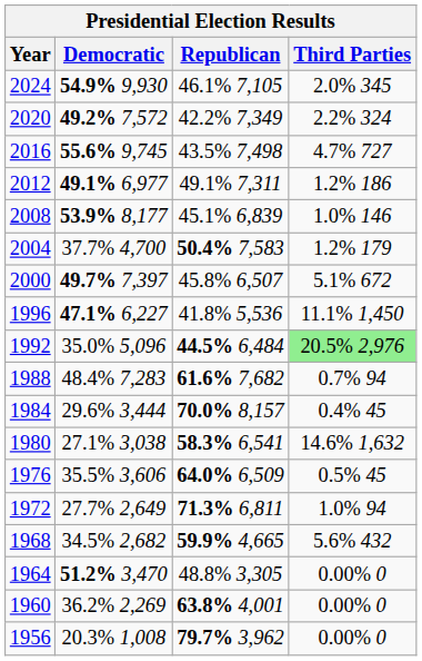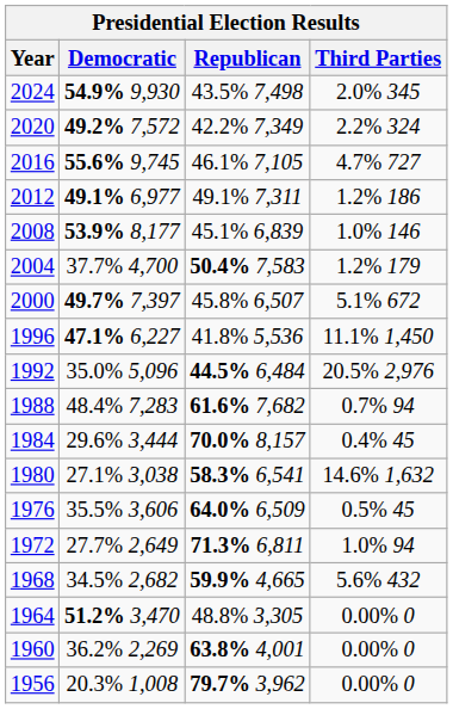 <table class="wikitable">
 <tr>
 <th colspan="4">Presidential Election Results</th>
 </tr>
 <tr>
 <th>Year</th>
 <th><a href='#'>Democratic</a></th>
 <th><a href='#'>Republican</a></th>
 <th><a href='#'>Third Parties</a></th>
 </tr>
 <tr>
 <td align="center" ><a href='#'>2024</a></td>
 <td align="center" ><strong>54.9%</strong> <em>9,930</em></td>
-<td align="center" >46.1% <em>7,105</em></td>
+<td align="center" >43.5% <em>7,498</em></td>
 <td align="center" >2.0% <em>345</em></td>
 </tr>
 <tr>
 <td align="center" ><a href='#'>2020</a></td>
 <td align="center" ><strong>49.2%</strong> <em>7,572</em></td>
 <td align="center" >42.2% <em>7,349</em></td>
 <td align="center" >2.2% <em>324</em></td>
 </tr>
 <tr>
 <td align="center" ><a href='#'>2016</a></td>
 <td align="center" ><strong>55.6%</strong> <em>9,745</em></td>
-<td align="center" >43.5% <em>7,498</em></td>
+<td align="center" >46.1% <em>7,105</em></td>
 <td align="center" >4.7% <em>727</em></td>
 </tr>
 <tr>
 <td align="center" ><a href='#'>2012</a></td>
 <td align="center" ><strong>49.1%</strong> <em>6,977</em></td>
 <td align="center" >49.1% <em>7,311</em></td>
 <td align="center" >1.2% <em>186</em></td>
 </tr>
 <tr>
 <td align="center" ><a href='#'>2008</a></td>
 <td align="center" ><strong>53.9%</strong> <em>8,177</em></td>
 <td align="center" >45.1% <em>6,839</em></td>
 <td align="center" >1.0% <em>146</em></td>
 </tr>
 <tr>
 <td align="center" ><a href='#'>2004</a></td>
 <td align="center" >37.7% <em>4,700</em></td>
 <td align="center" ><strong>50.4%</strong> <em>7,583</em></td>
 <td align="center" >1.2% <em>179</em></td>
 </tr>
 <tr>
 <td align="center" ><a href='#'>2000</a></td>
 <td align="center" ><strong>49.7%</strong> <em>7,397</em></td>
 <td align="center" >45.8% <em>6,507</em></td>
 <td align="center" >5.1% <em>672</em></td>
 </tr>
 <tr>
 <td align="center" ><a href='#'>1996</a></td>
 <td align="center" ><strong>47.1%</strong> <em>6,227</em></td>
 <td align="center" >41.8% <em>5,536</em></td>
 <td align="center" >11.1% <em>1,450</em></td>
 </tr>
 <tr>
 <td align="center" ><a href='#'>1992</a></td>
 <td align="center" >35.0% <em>5,096</em></td>
 <td align="center" ><strong>44.5%</strong> <em>6,484</em></td>
-<td align="center"  style="background: lightgreen;">20.5% <em>2,976</em></td>
+<td align="center" >20.5% <em>2,976</em></td>
 </tr>
 <tr>
 <td align="center" ><a href='#'>1988</a></td>
 <td align="center" >48.4% <em>7,283</em></td>
 <td align="center" ><strong>61.6%</strong> <em>7,682</em></td>
 <td align="center" >0.7% <em>94</em></td>
 </tr>
 <tr>
 <td align="center" ><a href='#'>1984</a></td>
 <td align="center" >29.6% <em>3,444</em></td>
 <td align="center" ><strong>70.0%</strong> <em>8,157</em></td>
 <td align="center" >0.4% <em>45</em></td>
 </tr>
 <tr>
 <td align="center" ><a href='#'>1980</a></td>
 <td align="center" >27.1% <em>3,038</em></td>
 <td align="center" ><strong>58.3%</strong> <em>6,541</em></td>
 <td align="center" >14.6% <em>1,632</em></td>
 </tr>
 <tr>
 <td align="center" ><a href='#'>1976</a></td>
 <td align="center" >35.5% <em>3,606</em></td>
 <td align="center" ><strong>64.0%</strong> <em>6,509</em></td>
 <td align="center" >0.5% <em>45</em></td>
 </tr>
 <tr>
 <td align="center" ><a href='#'>1972</a></td>
 <td align="center" >27.7% <em>2,649</em></td>
 <td align="center" ><strong>71.3%</strong> <em>6,811</em></td>
 <td align="center" >1.0% <em>94</em></td>
 </tr>
 <tr>
 <td align="center" ><a href='#'>1968</a></td>
 <td align="center" >34.5% <em>2,682</em></td>
 <td align="center" ><strong>59.9%</strong> <em>4,665</em></td>
 <td align="center" >5.6% <em>432</em></td>
 </tr>
 <tr>
 <td align="center" ><a href='#'>1964</a></td>
 <td align="center" ><strong>51.2%</strong> <em>3,470</em></td>
 <td align="center" >48.8% <em>3,305</em></td>
 <td align="center" >0.00% <em>0</em></td>
 </tr>
 <tr>
 <td align="center" ><a href='#'>1960</a></td>
 <td align="center" >36.2% <em>2,269</em></td>
 <td align="center" ><strong>63.8%</strong> <em>4,001</em></td>
 <td align="center" >0.00% <em>0</em></td>
 </tr>
 <tr>
 <td align="center" ><a href='#'>1956</a></td>
 <td align="center" >20.3% <em>1,008</em></td>
 <td align="center" ><strong>79.7%</strong> <em>3,962</em></td>
 <td align="center" >0.00% <em>0</em></td>
 </tr>
 </table>
